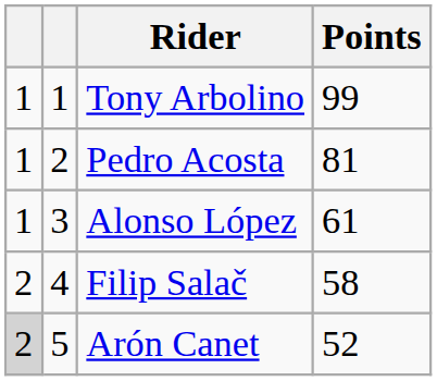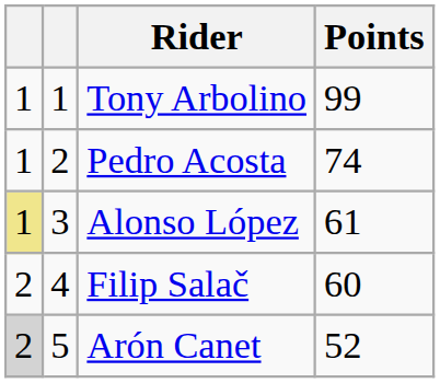 <table class="wikitable" style="font-size: 95%;">
 <tr>
 <th></th>
 <th></th>
 <th>Rider</th>
 <th>Points</th>
 </tr>
 <tr>
 <td> 1</td>
 <td align=center>1</td>
 <td> <a href='#'>Tony Arbolino</a></td>
 <td align=left>99</td>
 </tr>
 <tr>
 <td> 1</td>
 <td align=center>2</td>
 <td> <a href='#'>Pedro Acosta</a></td>
-<td align=left>81</td>
+<td align=left>74</td>
 </tr>
 <tr>
-<td> 1</td>
+<td style="background: khaki;"> 1</td>
 <td align=center>3</td>
 <td> <a href='#'>Alonso López</a></td>
 <td align=left>61</td>
 </tr>
 <tr>
 <td> 2</td>
 <td align=center>4</td>
 <td> <a href='#'>Filip Salač</a></td>
-<td align=left>58</td>
+<td align=left>60</td>
 </tr>
 <tr>
 <td style="background: lightgrey;"> 2</td>
 <td align=center>5</td>
 <td> <a href='#'>Arón Canet</a></td>
 <td align=left>52</td>
 </tr>
 </table>
